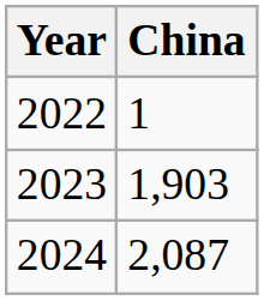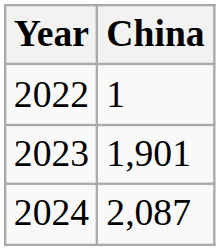 <table class="wikitable">
 <tr>
 <th>Year</th>
 <th>China</th>
 </tr>
 <tr>
 <td>2022</td>
 <td>1</td>
 </tr>
 <tr>
 <td>2023</td>
-<td>1,903</td>
+<td>1,901</td>
 </tr>
 <tr>
 <td>2024</td>
 <td>2,087</td>
 </tr>
 </table>
